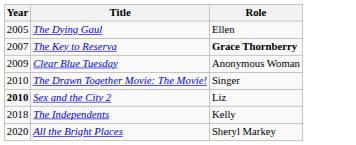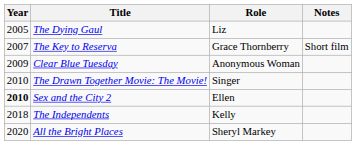 <table class="wikitable sortable">
 <tr>
 <th>Year</th>
 <th>Title</th>
 <th>Role</th>
+<th>Notes</th>
 </tr>
 <tr>
 <td>2005</td>
 <td><a href='#'><em>The Dying Gaul</em></a></td>
-<td>Ellen</td>
+<td>Liz</td>
+<td></td>
 </tr>
 <tr>
 <td>2007</td>
 <td><em><a href='#'>The Key to Reserva</a></em></td>
-<td><strong>Grace Thornberry</strong></td>
+<td>Grace Thornberry</td>
+<td>Short film</td>
 </tr>
 <tr>
 <td>2009</td>
 <td><em><a href='#'>Clear Blue Tuesday</a></em></td>
 <td>Anonymous Woman</td>
+<td></td>
 </tr>
 <tr>
 <td>2010</td>
 <td><em><a href='#'>The Drawn Together Movie: The Movie!</a></em></td>
 <td>Singer</td>
+<td></td>
 </tr>
 <tr>
 <td><strong>2010</strong></td>
 <td><em><a href='#'>Sex and the City 2</a></em></td>
-<td>Liz</td>
+<td>Ellen</td>
+<td></td>
 </tr>
 <tr>
 <td>2018</td>
 <td><em><a href='#'>The Independents</a></em></td>
 <td>Kelly</td>
+<td></td>
 </tr>
 <tr>
 <td>2020</td>
 <td><em><a href='#'>All the Bright Places</a></em></td>
 <td>Sheryl Markey</td>
+<td></td>
 </tr>
 </table>
